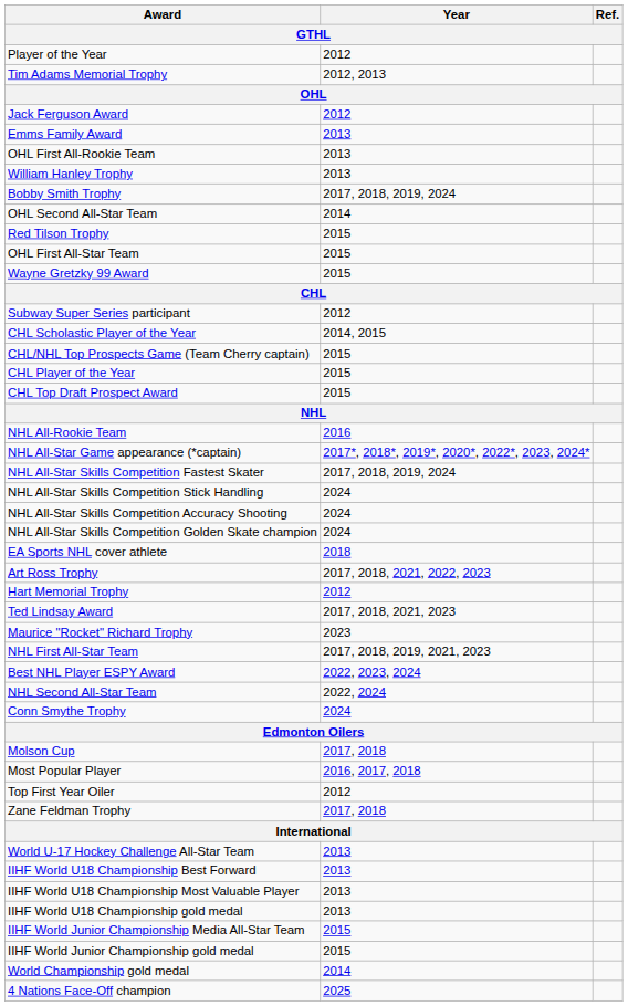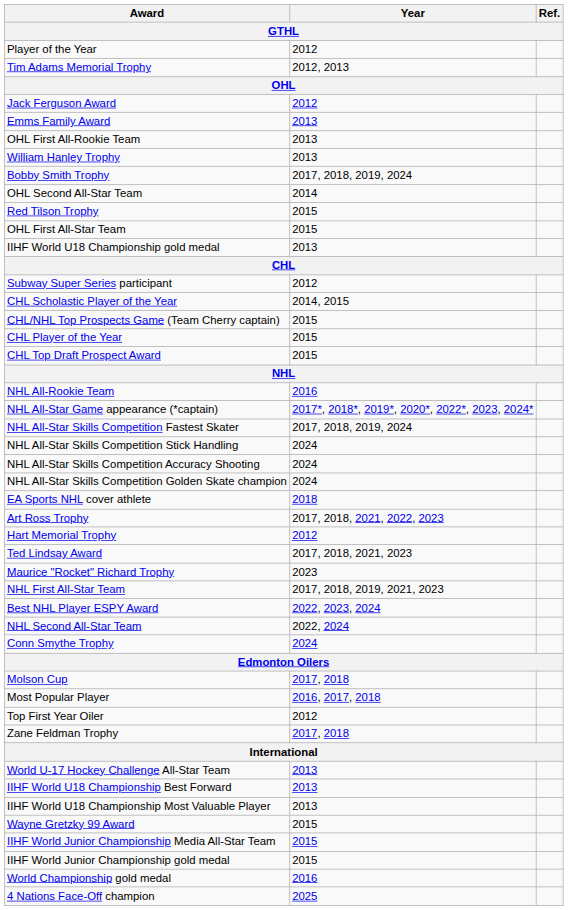 <table class="wikitable">
 <tr>
 <th>Award</th>
 <th>Year</th>
 <th>Ref.</th>
 </tr>
 <tr>
 <th colspan="3"><a href='#'>GTHL</a></th>
 </tr>
 <tr>
 <td>Player of the Year</td>
 <td>2012</td>
 <td></td>
 </tr>
 <tr>
 <td><a href='#'>Tim Adams Memorial Trophy</a></td>
 <td>2012, 2013</td>
 <td></td>
 </tr>
 <tr>
 <th colspan="3"><a href='#'>OHL</a></th>
 </tr>
 <tr>
 <td><a href='#'>Jack Ferguson Award</a></td>
 <td><a href='#'>2012</a></td>
 <td></td>
 </tr>
 <tr>
 <td><a href='#'>Emms Family Award</a></td>
 <td><a href='#'>2013</a></td>
 <td></td>
 </tr>
 <tr>
 <td>OHL First All-Rookie Team</td>
 <td>2013</td>
 <td></td>
 </tr>
 <tr>
 <td><a href='#'>William Hanley Trophy</a></td>
 <td>2013</td>
 <td></td>
 </tr>
 <tr>
 <td><a href='#'>Bobby Smith Trophy</a></td>
 <td>2017, 2018, 2019, 2024</td>
 <td></td>
 </tr>
 <tr>
 <td>OHL Second All-Star Team</td>
 <td>2014</td>
 <td></td>
 </tr>
 <tr>
 <td><a href='#'>Red Tilson Trophy</a></td>
 <td>2015</td>
 <td></td>
 </tr>
 <tr>
 <td>OHL First All-Star Team</td>
 <td>2015</td>
 <td></td>
 </tr>
 <tr>
-<td><a href='#'>Wayne Gretzky 99 Award</a></td>
-<td>2015</td>
+<td>IIHF World U18 Championship gold medal</td>
+<td>2013</td>
 <td></td>
 </tr>
 <tr>
 <th colspan="3"><a href='#'>CHL</a></th>
 </tr>
 <tr>
 <td><a href='#'>Subway Super Series</a> participant</td>
 <td>2012</td>
 <td></td>
 </tr>
 <tr>
 <td><a href='#'>CHL Scholastic Player of the Year</a></td>
 <td>2014, 2015</td>
 <td></td>
 </tr>
 <tr>
 <td><a href='#'>CHL/NHL Top Prospects Game</a> (Team Cherry captain)</td>
 <td>2015</td>
 <td></td>
 </tr>
 <tr>
 <td><a href='#'>CHL Player of the Year</a></td>
 <td>2015</td>
 <td></td>
 </tr>
 <tr>
 <td><a href='#'>CHL Top Draft Prospect Award</a></td>
 <td>2015</td>
 <td></td>
 </tr>
 <tr>
 <th colspan="3"><a href='#'>NHL</a></th>
 </tr>
 <tr>
 <td><a href='#'>NHL All-Rookie Team</a></td>
 <td><a href='#'>2016</a></td>
 <td></td>
 </tr>
 <tr>
 <td><a href='#'>NHL All-Star Game</a> appearance (*captain)</td>
 <td><a href='#'>2017*</a>, <a href='#'>2018*</a>, <a href='#'>2019*</a>, <a href='#'>2020*</a>, <a href='#'>2022*</a>, <a href='#'>2023</a>, <a href='#'>2024*</a></td>
 <td></td>
 </tr>
 <tr>
 <td><a href='#'>NHL All-Star Skills Competition</a> Fastest Skater</td>
 <td>2017, 2018, 2019, 2024</td>
 <td></td>
 </tr>
 <tr>
 <td>NHL All-Star Skills Competition Stick Handling</td>
 <td>2024</td>
 <td></td>
 </tr>
 <tr>
 <td>NHL All-Star Skills Competition Accuracy Shooting</td>
 <td>2024</td>
 <td></td>
 </tr>
 <tr>
 <td>NHL All-Star Skills Competition Golden Skate champion</td>
 <td>2024</td>
 <td></td>
 </tr>
 <tr>
 <td><a href='#'>EA Sports NHL</a> cover athlete</td>
 <td><a href='#'>2018</a></td>
 <td></td>
 </tr>
 <tr>
 <td><a href='#'>Art Ross Trophy</a></td>
 <td>2017, 2018, <a href='#'>2021</a>, <a href='#'>2022</a>, <a href='#'>2023</a></td>
 <td></td>
 </tr>
 <tr>
 <td><a href='#'>Hart Memorial Trophy</a></td>
 <td><a href='#'>2012</a></td>
 <td></td>
 </tr>
 <tr>
 <td><a href='#'>Ted Lindsay Award</a></td>
 <td>2017, 2018, 2021, 2023</td>
 <td></td>
 </tr>
 <tr>
 <td><a href='#'>Maurice "Rocket" Richard Trophy</a></td>
 <td>2023</td>
 <td></td>
 </tr>
 <tr>
 <td><a href='#'>NHL First All-Star Team</a></td>
 <td>2017, 2018, 2019, 2021, 2023</td>
 <td></td>
 </tr>
 <tr>
 <td><a href='#'>Best NHL Player ESPY Award</a></td>
 <td><a href='#'>2022</a>, <a href='#'>2023</a>, <a href='#'>2024</a></td>
 <td></td>
 </tr>
 <tr>
 <td><a href='#'>NHL Second All-Star Team</a></td>
 <td>2022, <a href='#'>2024</a></td>
 <td></td>
 </tr>
 <tr>
 <td><a href='#'>Conn Smythe Trophy</a></td>
 <td><a href='#'>2024</a></td>
 <td></td>
 </tr>
 <tr>
 <th colspan="3"><a href='#'>Edmonton Oilers</a></th>
 </tr>
 <tr>
 <td><a href='#'>Molson Cup</a></td>
 <td><a href='#'>2017</a>, <a href='#'>2018</a></td>
 <td></td>
 </tr>
 <tr>
 <td>Most Popular Player</td>
 <td><a href='#'>2016</a>, <a href='#'>2017</a>, <a href='#'>2018</a></td>
 <td></td>
 </tr>
 <tr>
 <td>Top First Year Oiler</td>
 <td>2012</td>
 <td></td>
 </tr>
 <tr>
 <td>Zane Feldman Trophy</td>
 <td><a href='#'>2017</a>, <a href='#'>2018</a></td>
 <td></td>
 </tr>
 <tr>
 <th colspan="3">International</th>
 </tr>
 <tr>
 <td><a href='#'>World U-17 Hockey Challenge</a> All-Star Team</td>
 <td><a href='#'>2013</a></td>
 <td></td>
 </tr>
 <tr>
 <td><a href='#'>IIHF World U18 Championship</a> Best Forward</td>
 <td><a href='#'>2013</a></td>
 <td></td>
 </tr>
 <tr>
 <td>IIHF World U18 Championship Most Valuable Player</td>
 <td>2013</td>
 <td></td>
 </tr>
 <tr>
-<td>IIHF World U18 Championship gold medal</td>
-<td>2013</td>
+<td><a href='#'>Wayne Gretzky 99 Award</a></td>
+<td>2015</td>
 <td></td>
 </tr>
 <tr>
 <td><a href='#'>IIHF World Junior Championship</a> Media All-Star Team</td>
 <td><a href='#'>2015</a></td>
 <td></td>
 </tr>
 <tr>
 <td>IIHF World Junior Championship gold medal</td>
 <td>2015</td>
 <td></td>
 </tr>
 <tr>
 <td><a href='#'>World Championship</a> gold medal</td>
-<td><a href='#'>2014</a></td>
+<td><a href='#'>2016</a></td>
 <td></td>
 </tr>
 <tr>
 <td><a href='#'>4 Nations Face-Off</a> champion</td>
 <td><a href='#'>2025</a></td>
 <td></td>
 </tr>
 </table>
